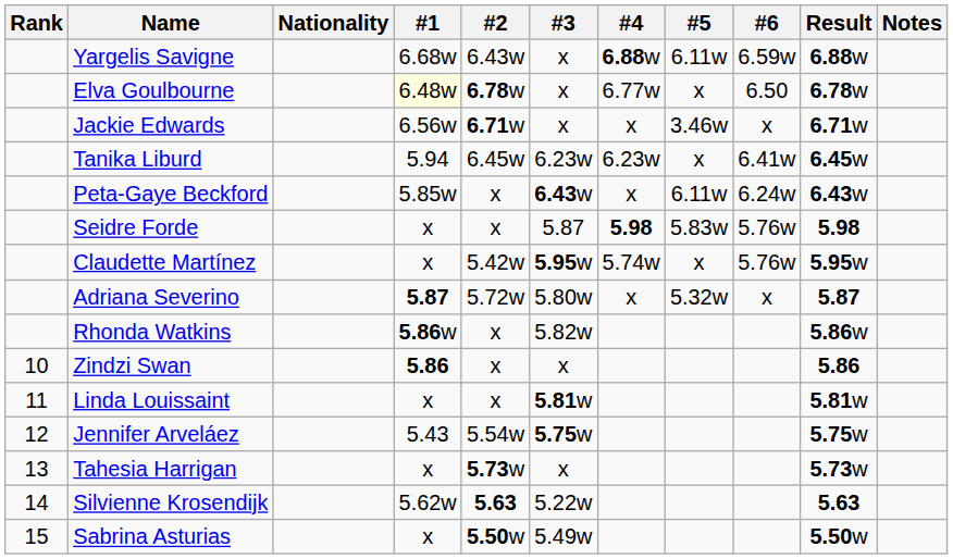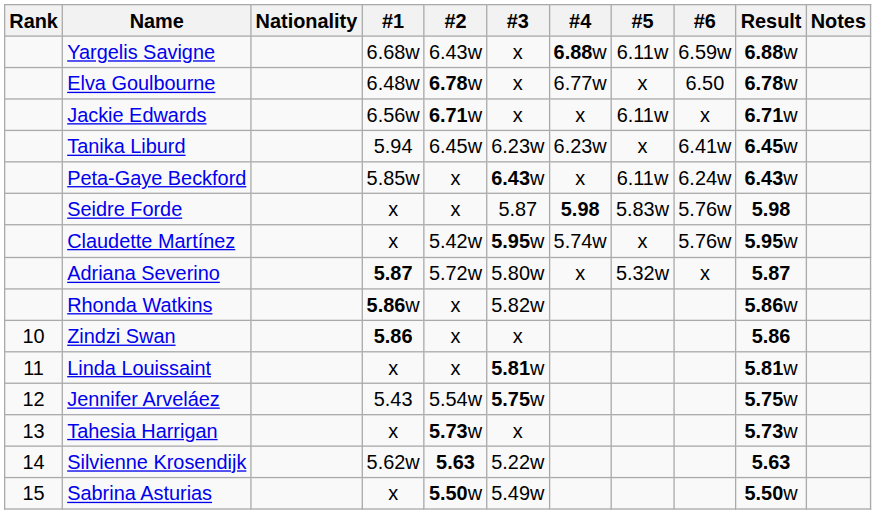 <table class="wikitable sortable" style="text-align:center;font-size:95%">
 <tr>
 <th>Rank</th>
 <th>Name</th>
 <th>Nationality</th>
 <th>#1</th>
 <th>#2</th>
 <th>#3</th>
 <th>#4</th>
 <th>#5</th>
 <th>#6</th>
 <th>Result</th>
 <th>Notes</th>
 </tr>
 <tr>
 <td></td>
 <td align=left><a href='#'>Yargelis Savigne</a></td>
 <td align=left></td>
 <td>6.68w</td>
 <td>6.43w</td>
 <td>x</td>
 <td><strong>6.88</strong>w</td>
 <td>6.11w</td>
 <td>6.59w</td>
 <td><strong>6.88</strong>w</td>
 <td></td>
 </tr>
 <tr>
 <td></td>
 <td align=left><a href='#'>Elva Goulbourne</a></td>
 <td align=left></td>
-<td style="background: lightyellow;">6.48w</td>
+<td>6.48w</td>
 <td><strong>6.78</strong>w</td>
 <td>x</td>
 <td>6.77w</td>
 <td>x</td>
 <td>6.50</td>
 <td><strong>6.78</strong>w</td>
 <td></td>
 </tr>
 <tr>
 <td></td>
 <td align=left><a href='#'>Jackie Edwards</a></td>
 <td align=left></td>
 <td>6.56w</td>
 <td><strong>6.71</strong>w</td>
 <td>x</td>
 <td>x</td>
-<td>3.46w</td>
+<td>6.11w</td>
 <td>x</td>
 <td><strong>6.71</strong>w</td>
 <td></td>
 </tr>
 <tr>
 <td></td>
 <td align=left><a href='#'>Tanika Liburd</a></td>
 <td align=left></td>
 <td>5.94</td>
 <td>6.45w</td>
 <td>6.23w</td>
 <td>6.23w</td>
 <td>x</td>
 <td>6.41w</td>
 <td><strong>6.45</strong>w</td>
 <td></td>
 </tr>
 <tr>
 <td></td>
 <td align=left><a href='#'>Peta-Gaye Beckford</a></td>
 <td align=left></td>
 <td>5.85w</td>
 <td>x</td>
 <td><strong>6.43</strong>w</td>
 <td>x</td>
 <td>6.11w</td>
 <td>6.24w</td>
 <td><strong>6.43</strong>w</td>
 <td></td>
 </tr>
 <tr>
 <td></td>
 <td align=left><a href='#'>Seidre Forde</a></td>
 <td align=left></td>
 <td>x</td>
 <td>x</td>
 <td>5.87</td>
 <td><strong>5.98</strong></td>
 <td>5.83w</td>
 <td>5.76w</td>
 <td><strong>5.98</strong></td>
 <td></td>
 </tr>
 <tr>
 <td></td>
 <td align=left><a href='#'>Claudette Martínez</a></td>
 <td align=left></td>
 <td>x</td>
 <td>5.42w</td>
 <td><strong>5.95</strong>w</td>
 <td>5.74w</td>
 <td>x</td>
 <td>5.76w</td>
 <td><strong>5.95</strong>w</td>
 <td></td>
 </tr>
 <tr>
 <td></td>
 <td align=left><a href='#'>Adriana Severino</a></td>
 <td align=left></td>
 <td><strong>5.87</strong></td>
 <td>5.72w</td>
 <td>5.80w</td>
 <td>x</td>
 <td>5.32w</td>
 <td>x</td>
 <td><strong>5.87</strong></td>
 <td></td>
 </tr>
 <tr>
 <td></td>
 <td align=left><a href='#'>Rhonda Watkins</a></td>
 <td align=left></td>
 <td><strong>5.86</strong>w</td>
 <td>x</td>
 <td>5.82w</td>
 <td></td>
 <td></td>
 <td></td>
 <td><strong>5.86</strong>w</td>
 <td></td>
 </tr>
 <tr>
 <td>10</td>
 <td align=left><a href='#'>Zindzi Swan</a></td>
 <td align=left></td>
 <td><strong>5.86</strong></td>
 <td>x</td>
 <td>x</td>
 <td></td>
 <td></td>
 <td></td>
 <td><strong>5.86</strong></td>
 <td></td>
 </tr>
 <tr>
 <td>11</td>
 <td align=left><a href='#'>Linda Louissaint</a></td>
 <td align=left></td>
 <td>x</td>
 <td>x</td>
 <td><strong>5.81</strong>w</td>
 <td></td>
 <td></td>
 <td></td>
 <td><strong>5.81</strong>w</td>
 <td></td>
 </tr>
 <tr>
 <td>12</td>
 <td align=left><a href='#'>Jennifer Arveláez</a></td>
 <td align=left></td>
 <td>5.43</td>
 <td>5.54w</td>
 <td><strong>5.75</strong>w</td>
 <td></td>
 <td></td>
 <td></td>
 <td><strong>5.75</strong>w</td>
 <td></td>
 </tr>
 <tr>
 <td>13</td>
 <td align=left><a href='#'>Tahesia Harrigan</a></td>
 <td align=left></td>
 <td>x</td>
 <td><strong>5.73</strong>w</td>
 <td>x</td>
 <td></td>
 <td></td>
 <td></td>
 <td><strong>5.73</strong>w</td>
 <td></td>
 </tr>
 <tr>
 <td>14</td>
 <td align=left><a href='#'>Silvienne Krosendijk</a></td>
 <td align=left></td>
 <td>5.62w</td>
 <td><strong>5.63</strong></td>
 <td>5.22w</td>
 <td></td>
 <td></td>
 <td></td>
 <td><strong>5.63</strong></td>
 <td></td>
 </tr>
 <tr>
 <td>15</td>
 <td align=left><a href='#'>Sabrina Asturias</a></td>
 <td align=left></td>
 <td>x</td>
 <td><strong>5.50</strong>w</td>
 <td>5.49w</td>
 <td></td>
 <td></td>
 <td></td>
 <td><strong>5.50</strong>w</td>
 <td></td>
 </tr>
 </table>
